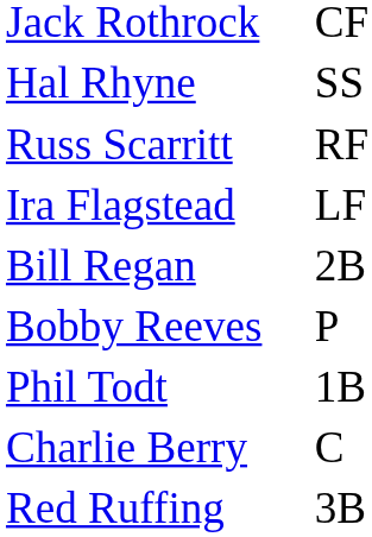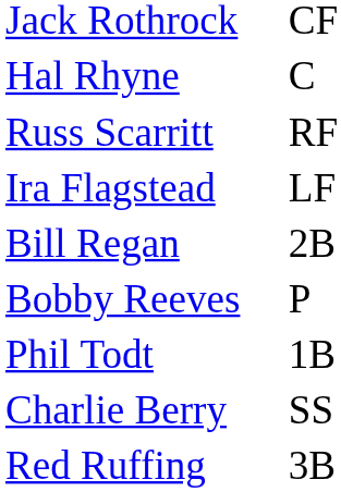 <table>
 <tr>
 <td><a href='#'>Jack Rothrock</a>    </td>
 <td>CF</td>
 </tr>
 <tr>
 <td><a href='#'>Hal Rhyne</a></td>
-<td>SS</td>
+<td>C</td>
 </tr>
 <tr>
 <td><a href='#'>Russ Scarritt</a></td>
 <td>RF</td>
 </tr>
 <tr>
 <td><a href='#'>Ira Flagstead</a></td>
 <td>LF</td>
 </tr>
 <tr>
 <td><a href='#'>Bill Regan</a></td>
 <td>2B</td>
 </tr>
 <tr>
 <td><a href='#'>Bobby Reeves</a></td>
 <td>P</td>
 </tr>
 <tr>
 <td><a href='#'>Phil Todt</a></td>
 <td>1B</td>
 </tr>
 <tr>
 <td><a href='#'>Charlie Berry</a></td>
-<td>C</td>
+<td>SS</td>
 </tr>
 <tr>
 <td><a href='#'>Red Ruffing</a></td>
 <td>3B</td>
 </tr>
 <tr>
 </tr>
 </table>
